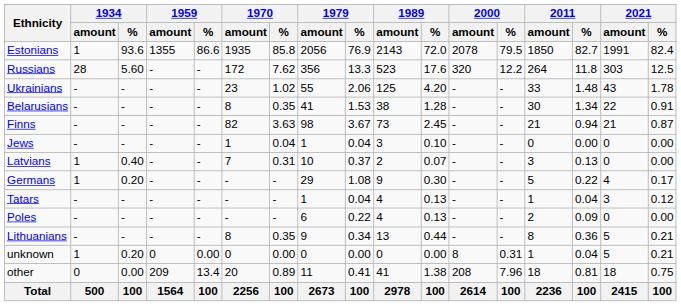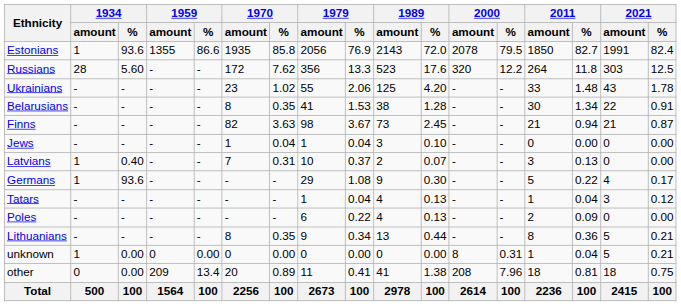 <table class="wikitable sortable">
 <tr>
 <th rowspan="2">Ethnicity</th>
 <th colspan="2"><a href='#'>1934</a></th>
 <th colspan="2"><a href='#'>1959</a></th>
 <th colspan="2"><a href='#'>1970</a></th>
 <th colspan="2"><a href='#'>1979</a></th>
 <th colspan="2"><a href='#'>1989</a></th>
 <th colspan="2"><a href='#'>2000</a></th>
 <th colspan="2"><a href='#'>2011</a></th>
 <th colspan="2"><a href='#'>2021</a></th>
 </tr>
 <tr>
 <th>amount</th>
 <th>%</th>
 <th>amount</th>
 <th>%</th>
 <th>amount</th>
 <th>%</th>
 <th>amount</th>
 <th>%</th>
 <th>amount</th>
 <th>%</th>
 <th>amount</th>
 <th>%</th>
 <th>amount</th>
 <th>%</th>
 <th>amount</th>
 <th>%</th>
 </tr>
 <tr>
 <td><a href='#'>Estonians</a></td>
 <td>1</td>
 <td>93.6</td>
 <td>1355</td>
 <td>86.6</td>
 <td>1935</td>
 <td>85.8</td>
 <td>2056</td>
 <td>76.9</td>
 <td>2143</td>
 <td>72.0</td>
 <td>2078</td>
 <td>79.5</td>
 <td>1850</td>
 <td>82.7</td>
 <td>1991</td>
 <td>82.4</td>
 </tr>
 <tr>
 <td><a href='#'>Russians</a></td>
 <td>28</td>
 <td>5.60</td>
 <td>-</td>
 <td>-</td>
 <td>172</td>
 <td>7.62</td>
 <td>356</td>
 <td>13.3</td>
 <td>523</td>
 <td>17.6</td>
 <td>320</td>
 <td>12.2</td>
 <td>264</td>
 <td>11.8</td>
 <td>303</td>
 <td>12.5</td>
 </tr>
 <tr>
 <td><a href='#'>Ukrainians</a></td>
 <td>-</td>
 <td>-</td>
 <td>-</td>
 <td>-</td>
 <td>23</td>
 <td>1.02</td>
 <td>55</td>
 <td>2.06</td>
 <td>125</td>
 <td>4.20</td>
 <td>-</td>
 <td>-</td>
 <td>33</td>
 <td>1.48</td>
 <td>43</td>
 <td>1.78</td>
 </tr>
 <tr>
 <td><a href='#'>Belarusians</a></td>
 <td>-</td>
 <td>-</td>
 <td>-</td>
 <td>-</td>
 <td>8</td>
 <td>0.35</td>
 <td>41</td>
 <td>1.53</td>
 <td>38</td>
 <td>1.28</td>
 <td>-</td>
 <td>-</td>
 <td>30</td>
 <td>1.34</td>
 <td>22</td>
 <td>0.91</td>
 </tr>
 <tr>
 <td><a href='#'>Finns</a></td>
 <td>-</td>
 <td>-</td>
 <td>-</td>
 <td>-</td>
 <td>82</td>
 <td>3.63</td>
 <td>98</td>
 <td>3.67</td>
 <td>73</td>
 <td>2.45</td>
 <td>-</td>
 <td>-</td>
 <td>21</td>
 <td>0.94</td>
 <td>21</td>
 <td>0.87</td>
 </tr>
 <tr>
 <td><a href='#'>Jews</a></td>
 <td>-</td>
 <td>-</td>
 <td>-</td>
 <td>-</td>
 <td>1</td>
 <td>0.04</td>
 <td>1</td>
 <td>0.04</td>
 <td>3</td>
 <td>0.10</td>
 <td>-</td>
 <td>-</td>
 <td>0</td>
 <td>0.00</td>
 <td>0</td>
 <td>0.00</td>
 </tr>
 <tr>
 <td><a href='#'>Latvians</a></td>
 <td>1</td>
 <td>0.40</td>
 <td>-</td>
 <td>-</td>
 <td>7</td>
 <td>0.31</td>
 <td>10</td>
 <td>0.37</td>
 <td>2</td>
 <td>0.07</td>
 <td>-</td>
 <td>-</td>
 <td>3</td>
 <td>0.13</td>
 <td>0</td>
 <td>0.00</td>
 </tr>
 <tr>
 <td><a href='#'>Germans</a></td>
 <td>1</td>
-<td>0.20</td>
+<td>93.6</td>
 <td>-</td>
 <td>-</td>
 <td>-</td>
 <td>-</td>
 <td>29</td>
 <td>1.08</td>
 <td>9</td>
 <td>0.30</td>
 <td>-</td>
 <td>-</td>
 <td>5</td>
 <td>0.22</td>
 <td>4</td>
 <td>0.17</td>
 </tr>
 <tr>
 <td><a href='#'>Tatars</a></td>
 <td>-</td>
 <td>-</td>
 <td>-</td>
 <td>-</td>
 <td>-</td>
 <td>-</td>
 <td>1</td>
 <td>0.04</td>
 <td>4</td>
 <td>0.13</td>
 <td>-</td>
 <td>-</td>
 <td>1</td>
 <td>0.04</td>
 <td>3</td>
 <td>0.12</td>
 </tr>
 <tr>
 <td><a href='#'>Poles</a></td>
 <td>-</td>
 <td>-</td>
 <td>-</td>
 <td>-</td>
 <td>-</td>
 <td>-</td>
 <td>6</td>
 <td>0.22</td>
 <td>4</td>
 <td>0.13</td>
 <td>-</td>
 <td>-</td>
 <td>2</td>
 <td>0.09</td>
 <td>0</td>
 <td>0.00</td>
 </tr>
 <tr>
 <td><a href='#'>Lithuanians</a></td>
 <td>-</td>
 <td>-</td>
 <td>-</td>
 <td>-</td>
 <td>8</td>
 <td>0.35</td>
 <td>9</td>
 <td>0.34</td>
 <td>13</td>
 <td>0.44</td>
 <td>-</td>
 <td>-</td>
 <td>8</td>
 <td>0.36</td>
 <td>5</td>
 <td>0.21</td>
 </tr>
 <tr>
 <td>unknown</td>
 <td>1</td>
-<td>0.20</td>
+<td>0.00</td>
 <td>0</td>
 <td>0.00</td>
 <td>0</td>
 <td>0.00</td>
 <td>0</td>
 <td>0.00</td>
 <td>0</td>
 <td>0.00</td>
 <td>8</td>
 <td>0.31</td>
 <td>1</td>
 <td>0.04</td>
 <td>5</td>
 <td>0.21</td>
 </tr>
 <tr>
 <td>other</td>
 <td>0</td>
 <td>0.00</td>
 <td>209</td>
 <td>13.4</td>
 <td>20</td>
 <td>0.89</td>
 <td>11</td>
 <td>0.41</td>
 <td>41</td>
 <td>1.38</td>
 <td>208</td>
 <td>7.96</td>
 <td>18</td>
 <td>0.81</td>
 <td>18</td>
 <td>0.75</td>
 </tr>
 <tr>
 <th>Total</th>
 <th>500</th>
 <th>100</th>
 <th>1564</th>
 <th>100</th>
 <th>2256</th>
 <th>100</th>
 <th>2673</th>
 <th>100</th>
 <th>2978</th>
 <th>100</th>
 <th>2614</th>
 <th>100</th>
 <th>2236</th>
 <th>100</th>
 <th>2415</th>
 <th>100</th>
 </tr>
 </table>
